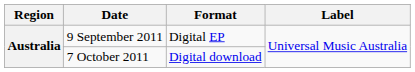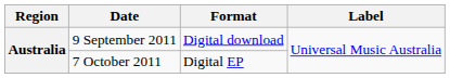 <table class="wikitable plainrowheaders">
 <tr>
 <th scope="col">Region</th>
 <th scope="col">Date</th>
 <th scope="col">Format</th>
 <th scope="col">Label</th>
 </tr>
 <tr>
 <th scope="row" rowspan="2">Australia</th>
 <td>9 September 2011</td>
-<td>Digital <a href='#'>EP</a></td>
+<td><a href='#'>Digital download</a></td>
 <td rowspan="2"><a href='#'>Universal Music Australia</a></td>
 </tr>
 <tr>
 <td>7 October 2011</td>
-<td><a href='#'>Digital download</a></td>
+<td>Digital <a href='#'>EP</a></td>
 </tr>
 </table>
